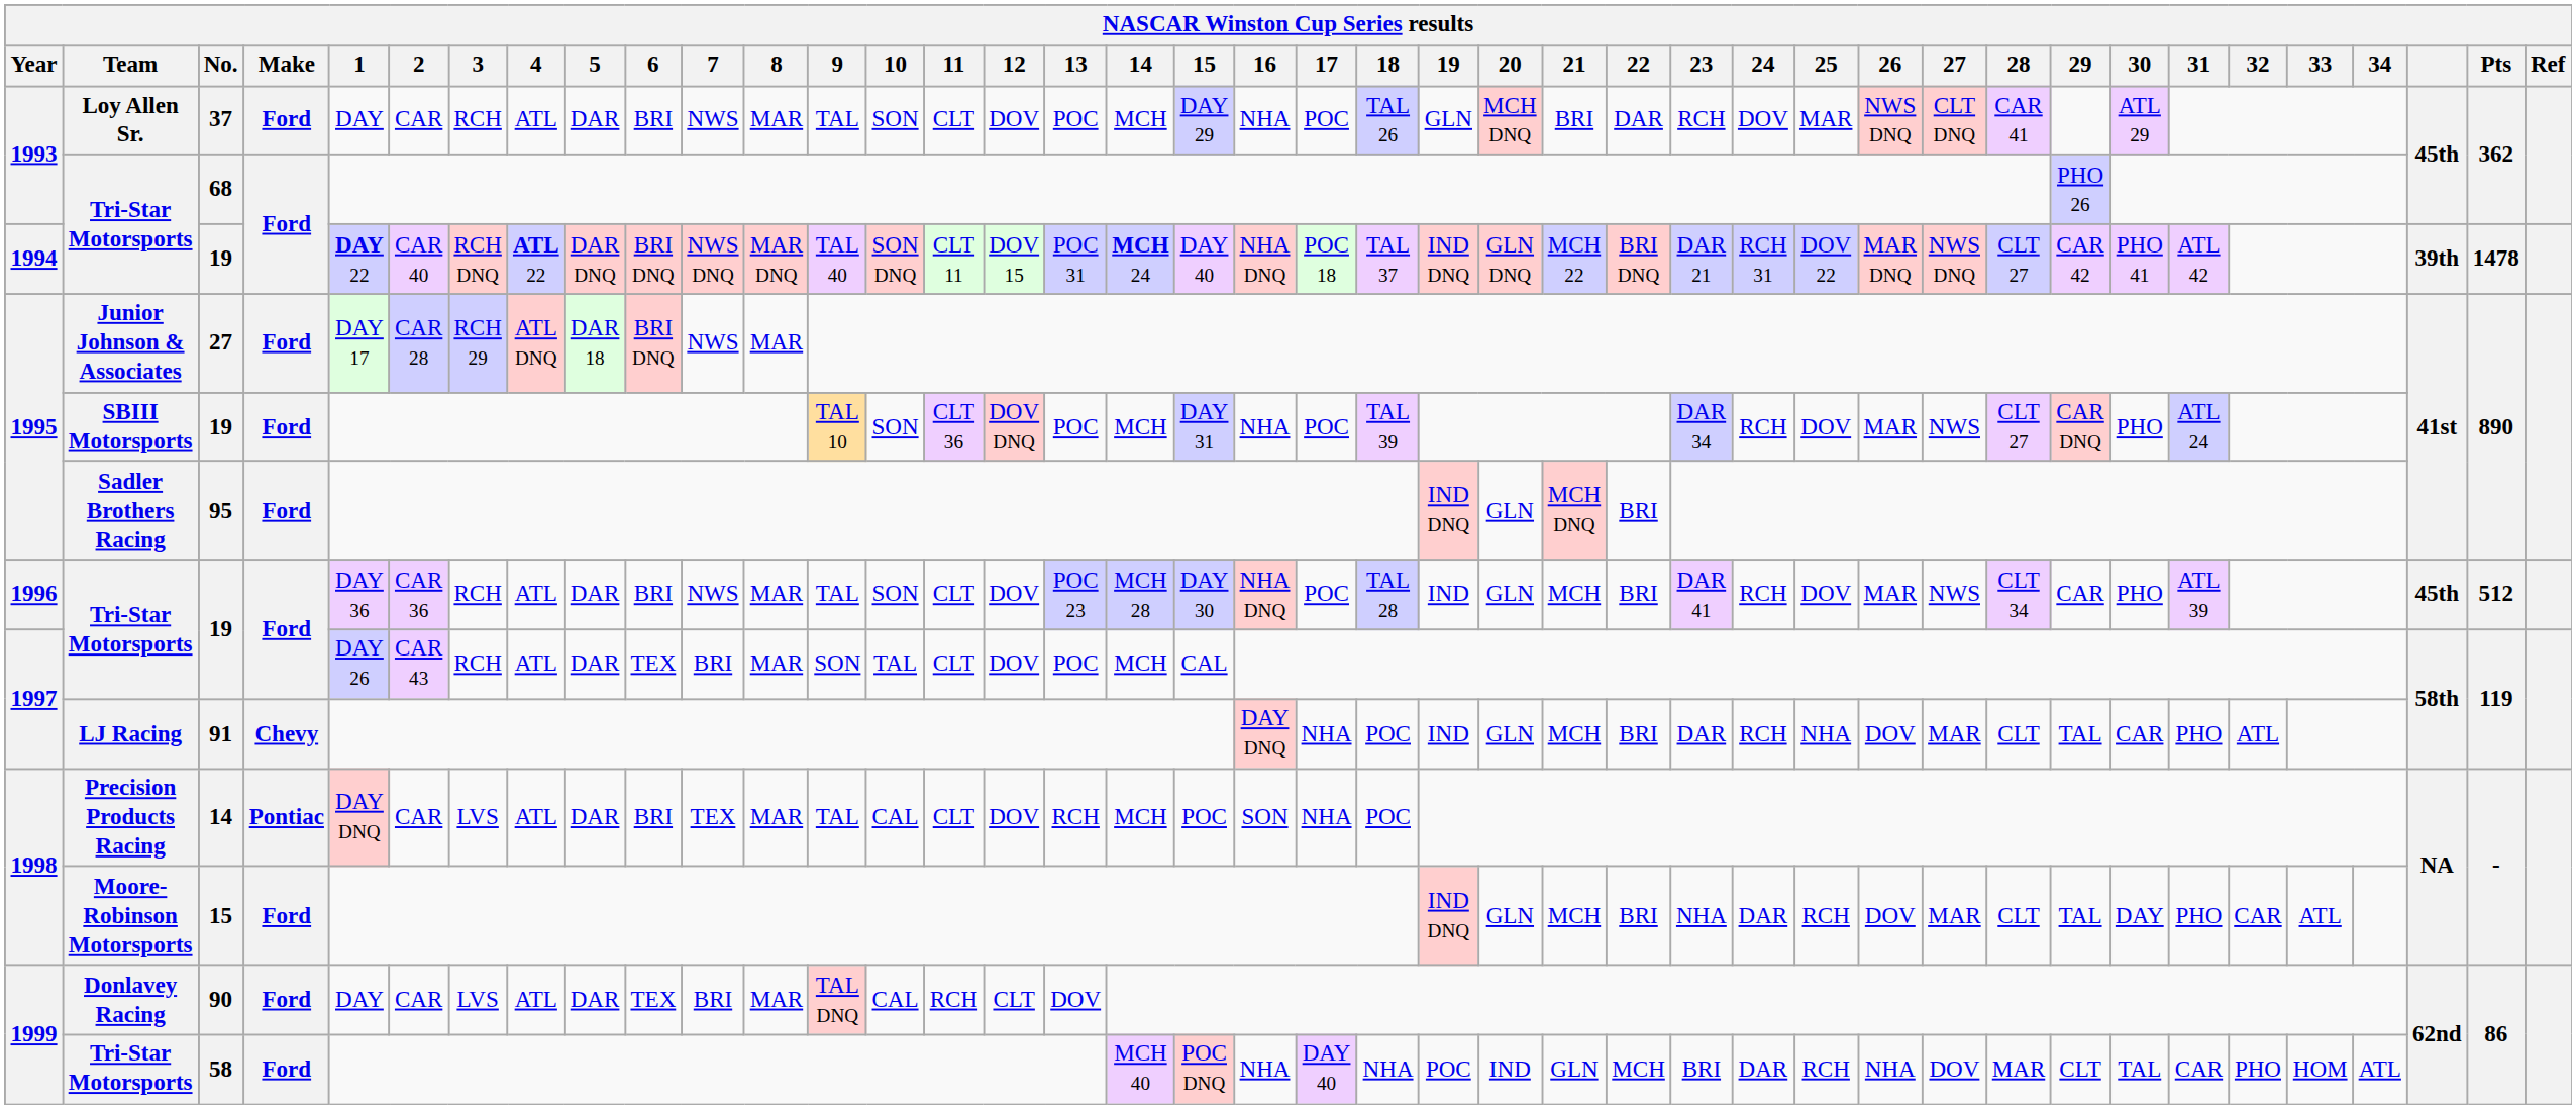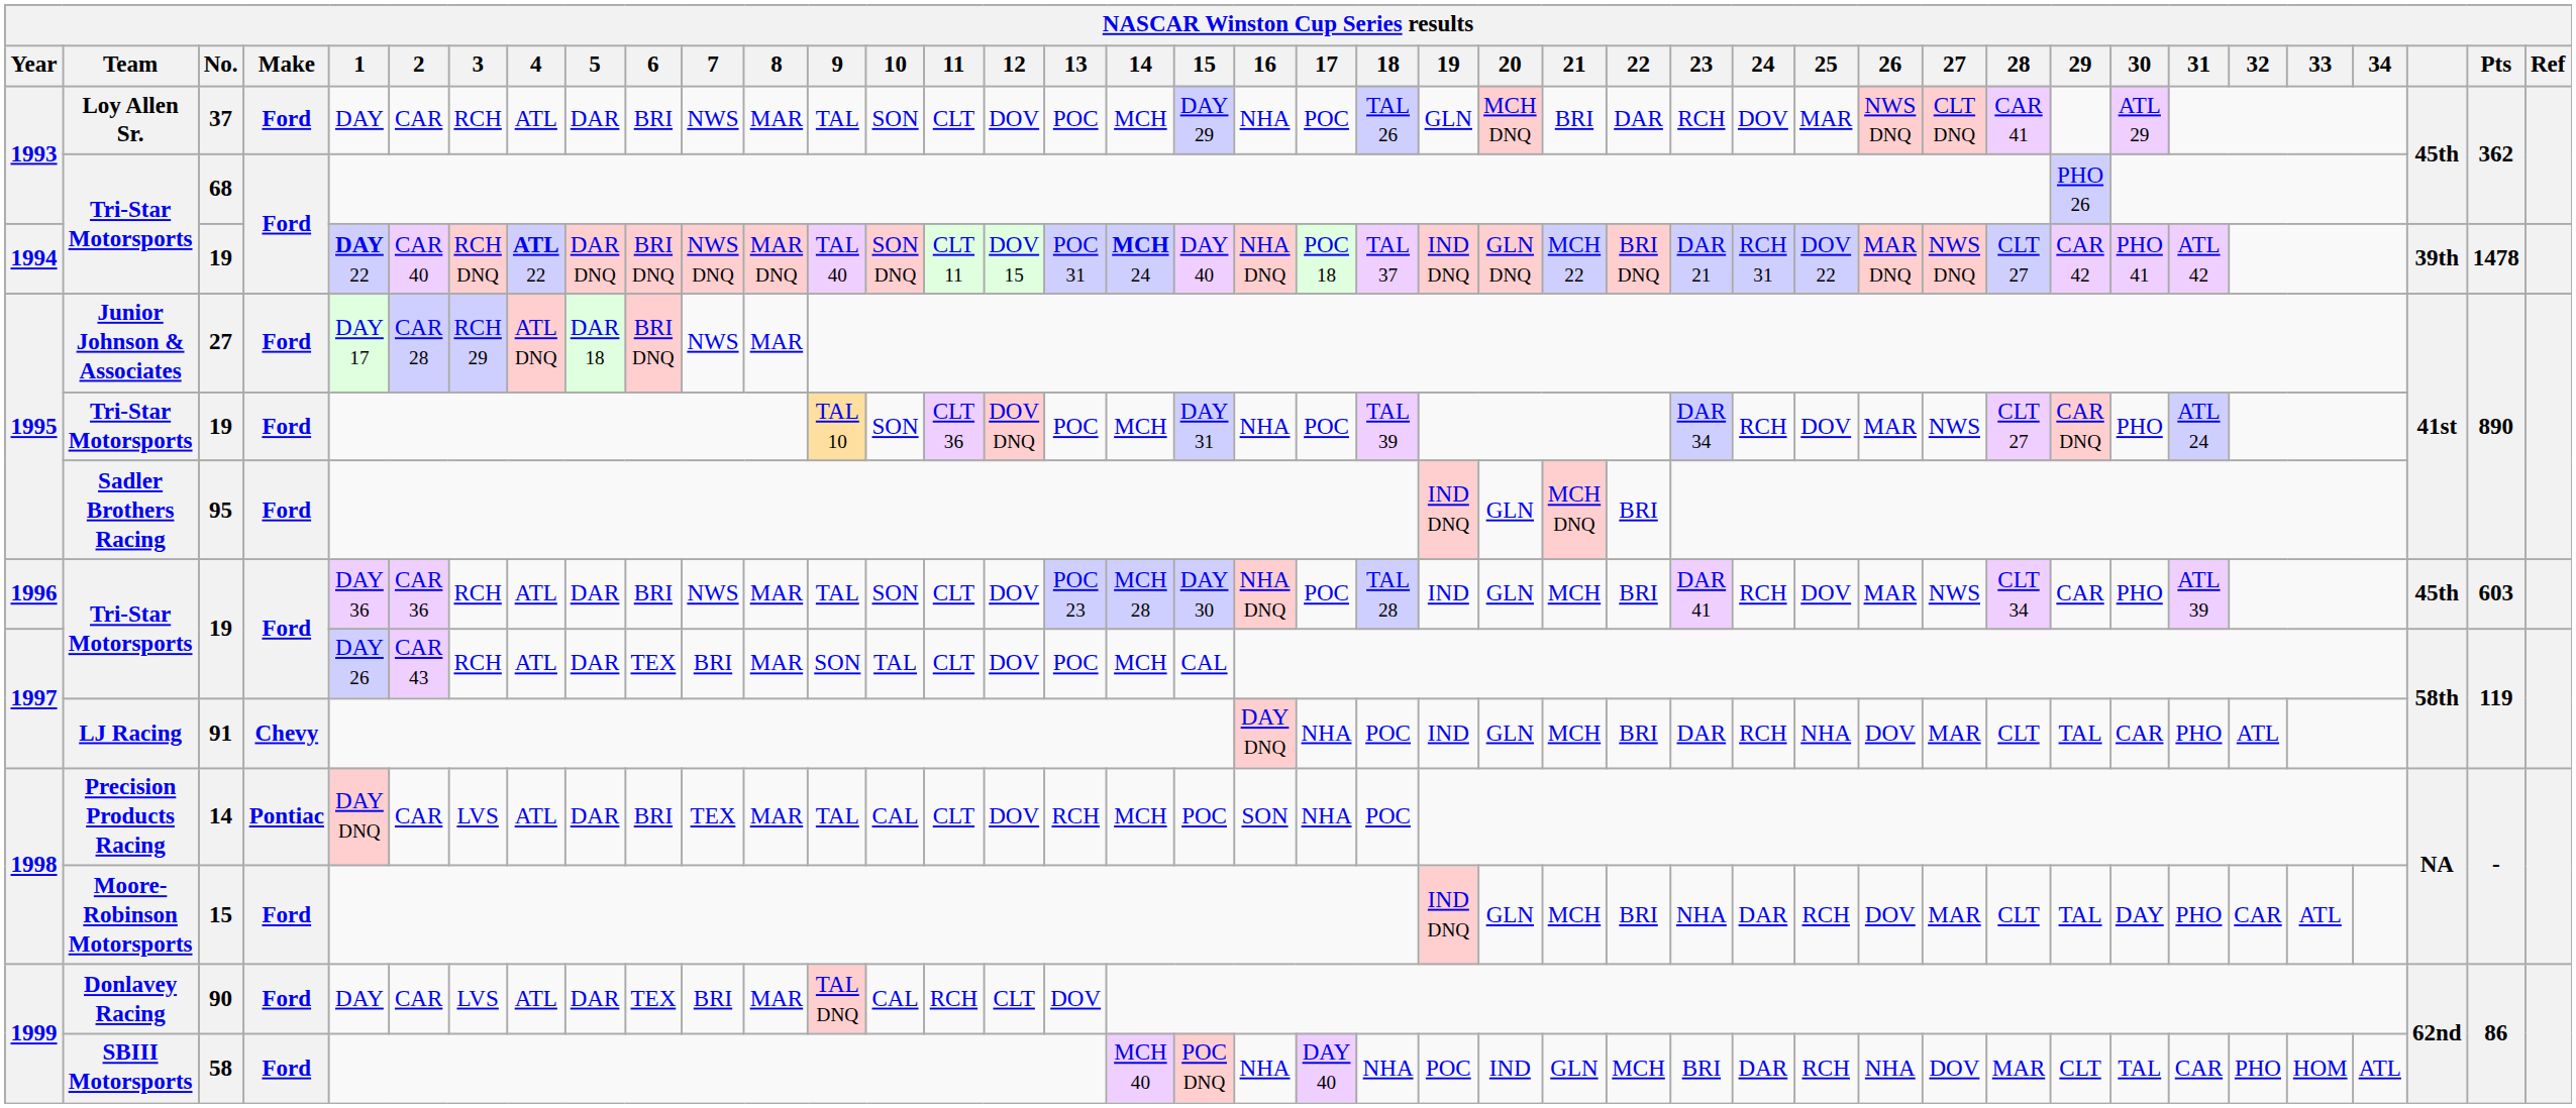 <table class="wikitable" style="text-align:center; font-size:75%">
 <tr>
 <th colspan=45><a href='#'>NASCAR Winston Cup Series</a> results</th>
 </tr>
 <tr>
 <th>Year</th>
 <th>Team</th>
 <th>No.</th>
 <th>Make</th>
 <th>1</th>
 <th>2</th>
 <th>3</th>
 <th>4</th>
 <th>5</th>
 <th>6</th>
 <th>7</th>
 <th>8</th>
 <th>9</th>
 <th>10</th>
 <th>11</th>
 <th>12</th>
 <th>13</th>
 <th>14</th>
 <th>15</th>
 <th>16</th>
 <th>17</th>
 <th>18</th>
 <th>19</th>
 <th>20</th>
 <th>21</th>
 <th>22</th>
 <th>23</th>
 <th>24</th>
 <th>25</th>
 <th>26</th>
 <th>27</th>
 <th>28</th>
 <th>29</th>
 <th>30</th>
 <th>31</th>
 <th>32</th>
 <th>33</th>
 <th>34</th>
 <th></th>
 <th>Pts</th>
 <th>Ref</th>
 </tr>
 <tr>
 <th rowspan=2><a href='#'>1993</a></th>
 <th>Loy Allen Sr.</th>
 <th>37</th>
 <th><a href='#'>Ford</a></th>
 <td><a href='#'>DAY</a></td>
 <td><a href='#'>CAR</a></td>
 <td><a href='#'>RCH</a></td>
 <td><a href='#'>ATL</a></td>
 <td><a href='#'>DAR</a></td>
 <td><a href='#'>BRI</a></td>
 <td><a href='#'>NWS</a></td>
 <td><a href='#'>MAR</a></td>
 <td><a href='#'>TAL</a></td>
 <td><a href='#'>SON</a></td>
 <td><a href='#'>CLT</a></td>
 <td><a href='#'>DOV</a></td>
 <td><a href='#'>POC</a></td>
 <td><a href='#'>MCH</a></td>
 <td bgcolor="CFCFFF"><a href='#'>DAY</a><br><small>29</small></td>
 <td><a href='#'>NHA</a></td>
 <td><a href='#'>POC</a></td>
 <td bgcolor="CFCFFF"><a href='#'>TAL</a><br><small>26</small></td>
 <td><a href='#'>GLN</a></td>
 <td bgcolor="FFCFCF"><a href='#'>MCH</a><br><small>DNQ</small></td>
 <td><a href='#'>BRI</a></td>
 <td><a href='#'>DAR</a></td>
 <td><a href='#'>RCH</a></td>
 <td><a href='#'>DOV</a></td>
 <td><a href='#'>MAR</a></td>
 <td bgcolor="FFCFCF"><a href='#'>NWS</a><br><small>DNQ</small></td>
 <td bgcolor="FFCFCF"><a href='#'>CLT</a><br><small>DNQ</small></td>
 <td bgcolor="EFCFFF"><a href='#'>CAR</a><br><small>41</small></td>
 <td></td>
 <td bgcolor="EFCFFF"><a href='#'>ATL</a><br><small>29</small></td>
 <td colspan=4></td>
 <th rowspan=2>45th</th>
 <th rowspan=2>362</th>
 <th rowspan=2></th>
 </tr>
 <tr>
 <th rowspan=2><a href='#'>Tri-Star Motorsports</a></th>
 <th>68</th>
 <th rowspan=2><a href='#'>Ford</a></th>
 <td colspan=28></td>
 <td bgcolor="CFCFFF"><a href='#'>PHO</a><br><small>26</small></td>
 <td colspan=5></td>
 </tr>
 <tr>
 <th><a href='#'>1994</a></th>
 <th>19</th>
 <td bgcolor="CFCFFF"><strong><a href='#'>DAY</a></strong><br><small>22</small></td>
 <td bgcolor="EFCFFF"><a href='#'>CAR</a><br><small>40</small></td>
 <td bgcolor="FFCFCF"><a href='#'>RCH</a><br><small>DNQ</small></td>
 <td bgcolor="CFCFFF"><strong><a href='#'>ATL</a></strong><br><small>22</small></td>
 <td bgcolor="FFCFCF"><a href='#'>DAR</a><br><small>DNQ</small></td>
 <td bgcolor="FFCFCF"><a href='#'>BRI</a><br><small>DNQ</small></td>
 <td bgcolor="FFCFCF"><a href='#'>NWS</a><br><small>DNQ</small></td>
 <td bgcolor="FFCFCF"><a href='#'>MAR</a><br><small>DNQ</small></td>
 <td bgcolor="EFCFFF"><a href='#'>TAL</a><br><small>40</small></td>
 <td bgcolor="FFCFCF"><a href='#'>SON</a><br><small>DNQ</small></td>
 <td bgcolor="DFFFDF"><a href='#'>CLT</a><br><small>11</small></td>
 <td bgcolor="DFFFDF"><a href='#'>DOV</a><br><small>15</small></td>
 <td bgcolor="CFCFFF"><a href='#'>POC</a><br><small>31</small></td>
 <td bgcolor="CFCFFF"><strong><a href='#'>MCH</a></strong><br><small>24</small></td>
 <td bgcolor="EFCFFF"><a href='#'>DAY</a><br><small>40</small></td>
 <td bgcolor="FFCFCF"><a href='#'>NHA</a><br><small>DNQ</small></td>
 <td bgcolor="DFFFDF"><a href='#'>POC</a><br><small>18</small></td>
 <td bgcolor="EFCFFF"><a href='#'>TAL</a><br><small>37</small></td>
 <td bgcolor="FFCFCF"><a href='#'>IND</a><br><small>DNQ</small></td>
 <td bgcolor="FFCFCF"><a href='#'>GLN</a><br><small>DNQ</small></td>
 <td bgcolor="CFCFFF"><a href='#'>MCH</a><br><small>22</small></td>
 <td bgcolor="FFCFCF"><a href='#'>BRI</a><br><small>DNQ</small></td>
 <td bgcolor="CFCFFF"><a href='#'>DAR</a><br><small>21</small></td>
 <td bgcolor="CFCFFF"><a href='#'>RCH</a><br><small>31</small></td>
 <td bgcolor="CFCFFF"><a href='#'>DOV</a><br><small>22</small></td>
 <td bgcolor="FFCFCF"><a href='#'>MAR</a><br><small>DNQ</small></td>
 <td bgcolor="FFCFCF"><a href='#'>NWS</a><br><small>DNQ</small></td>
 <td bgcolor="CFCFFF"><a href='#'>CLT</a><br><small>27</small></td>
 <td bgcolor="EFCFFF"><a href='#'>CAR</a><br><small>42</small></td>
 <td bgcolor="EFCFFF"><a href='#'>PHO</a><br><small>41</small></td>
 <td bgcolor="EFCFFF"><a href='#'>ATL</a><br><small>42</small></td>
 <td colspan=3></td>
 <th>39th</th>
 <th>1478</th>
 <th></th>
 </tr>
 <tr>
 <th rowspan=3><a href='#'>1995</a></th>
 <th><a href='#'>Junior Johnson & Associates</a></th>
 <th>27</th>
 <th><a href='#'>Ford</a></th>
 <td bgcolor="DFFFDF"><a href='#'>DAY</a><br><small>17</small></td>
 <td bgcolor="CFCFFF"><a href='#'>CAR</a><br><small>28</small></td>
 <td bgcolor="CFCFFF"><a href='#'>RCH</a><br><small>29</small></td>
 <td bgcolor="FFCFCF"><a href='#'>ATL</a><br><small>DNQ</small></td>
 <td bgcolor="DFFFDF"><a href='#'>DAR</a><br><small>18</small></td>
 <td bgcolor="FFCFCF"><a href='#'>BRI</a><br><small>DNQ</small></td>
 <td><a href='#'>NWS</a></td>
 <td><a href='#'>MAR</a></td>
 <td colspan=26></td>
 <th rowspan=3>41st</th>
 <th rowspan=3>890</th>
 <th rowspan=3></th>
 </tr>
 <tr>
-<th><a href='#'>SBIII Motorsports</a></th>
+<th><a href='#'>Tri-Star Motorsports</a></th>
 <th>19</th>
 <th><a href='#'>Ford</a></th>
 <td colspan=8></td>
 <td bgcolor="FFDF9F"><a href='#'>TAL</a><br><small>10</small></td>
 <td><a href='#'>SON</a></td>
 <td bgcolor="EFCFFF"><a href='#'>CLT</a><br><small>36</small></td>
 <td bgcolor="FFCFCF"><a href='#'>DOV</a><br><small>DNQ</small></td>
 <td><a href='#'>POC</a></td>
 <td><a href='#'>MCH</a></td>
 <td bgcolor="CFCFFF"><a href='#'>DAY</a><br><small>31</small></td>
 <td><a href='#'>NHA</a></td>
 <td><a href='#'>POC</a></td>
 <td bgcolor="EFCFFF"><a href='#'>TAL</a><br><small>39</small></td>
 <td colspan=4></td>
 <td bgcolor="CFCFFF"><a href='#'>DAR</a><br><small>34</small></td>
 <td><a href='#'>RCH</a></td>
 <td><a href='#'>DOV</a></td>
 <td><a href='#'>MAR</a></td>
 <td><a href='#'>NWS</a></td>
 <td bgcolor="EFCFFF"><a href='#'>CLT</a><br><small>27</small></td>
 <td bgcolor="FFCFCF"><a href='#'>CAR</a><br><small>DNQ</small></td>
 <td><a href='#'>PHO</a></td>
 <td bgcolor="CFCFFF"><a href='#'>ATL</a><br><small>24</small></td>
 <td colspan=3></td>
 </tr>
 <tr>
 <th><a href='#'>Sadler Brothers Racing</a></th>
 <th>95</th>
 <th><a href='#'>Ford</a></th>
 <td colspan=18></td>
 <td bgcolor="FFCFCF"><a href='#'>IND</a><br><small>DNQ</small></td>
 <td><a href='#'>GLN</a></td>
 <td bgcolor="FFCFCF"><a href='#'>MCH</a><br><small>DNQ</small></td>
 <td><a href='#'>BRI</a></td>
 <td colspan=12></td>
 </tr>
 <tr>
 <th><a href='#'>1996</a></th>
 <th rowspan=2><a href='#'>Tri-Star Motorsports</a></th>
 <th rowspan=2>19</th>
 <th rowspan=2><a href='#'>Ford</a></th>
 <td bgcolor="EFCFFF"><a href='#'>DAY</a><br><small>36</small></td>
 <td bgcolor="EFCFFF"><a href='#'>CAR</a><br><small>36</small></td>
 <td><a href='#'>RCH</a></td>
 <td><a href='#'>ATL</a></td>
 <td><a href='#'>DAR</a></td>
 <td><a href='#'>BRI</a></td>
 <td><a href='#'>NWS</a></td>
 <td><a href='#'>MAR</a></td>
 <td><a href='#'>TAL</a></td>
 <td><a href='#'>SON</a></td>
 <td><a href='#'>CLT</a></td>
 <td><a href='#'>DOV</a></td>
 <td bgcolor="CFCFFF"><a href='#'>POC</a><br><small>23</small></td>
 <td bgcolor="CFCFFF"><a href='#'>MCH</a><br><small>28</small></td>
 <td bgcolor="CFCFFF"><a href='#'>DAY</a><br><small>30</small></td>
 <td bgcolor="FFCFCF"><a href='#'>NHA</a><br><small>DNQ</small></td>
 <td><a href='#'>POC</a></td>
 <td bgcolor="CFCFFF"><a href='#'>TAL</a><br><small>28</small></td>
 <td><a href='#'>IND</a></td>
 <td><a href='#'>GLN</a></td>
 <td><a href='#'>MCH</a></td>
 <td><a href='#'>BRI</a></td>
 <td bgcolor="EFCFFF"><a href='#'>DAR</a><br><small>41</small></td>
 <td><a href='#'>RCH</a></td>
 <td><a href='#'>DOV</a></td>
 <td><a href='#'>MAR</a></td>
 <td><a href='#'>NWS</a></td>
 <td bgcolor="EFCFFF"><a href='#'>CLT</a><br><small>34</small></td>
 <td><a href='#'>CAR</a></td>
 <td><a href='#'>PHO</a></td>
 <td bgcolor="EFCFFF"><a href='#'>ATL</a><br><small>39</small></td>
 <td colspan=3></td>
 <th>45th</th>
-<th>512</th>
+<th>603</th>
 <th></th>
 </tr>
 <tr>
 <th rowspan=2><a href='#'>1997</a></th>
 <td bgcolor="CFCFFF"><a href='#'>DAY</a><br><small>26</small></td>
 <td bgcolor="EFCFFF"><a href='#'>CAR</a><br><small>43</small></td>
 <td><a href='#'>RCH</a></td>
 <td><a href='#'>ATL</a></td>
 <td><a href='#'>DAR</a></td>
 <td><a href='#'>TEX</a></td>
 <td><a href='#'>BRI</a></td>
 <td><a href='#'>MAR</a></td>
 <td><a href='#'>SON</a></td>
 <td><a href='#'>TAL</a></td>
 <td><a href='#'>CLT</a></td>
 <td><a href='#'>DOV</a></td>
 <td><a href='#'>POC</a></td>
 <td><a href='#'>MCH</a></td>
 <td><a href='#'>CAL</a></td>
 <td colspan=19></td>
 <th rowspan=2>58th</th>
 <th rowspan=2>119</th>
 <th rowspan=2></th>
 </tr>
 <tr>
 <th><a href='#'>LJ Racing</a></th>
 <th>91</th>
 <th><a href='#'>Chevy</a></th>
 <td colspan=15></td>
 <td bgcolor="FFCFCF"><a href='#'>DAY</a><br><small>DNQ</small></td>
 <td><a href='#'>NHA</a></td>
 <td><a href='#'>POC</a></td>
 <td><a href='#'>IND</a></td>
 <td><a href='#'>GLN</a></td>
 <td><a href='#'>MCH</a></td>
 <td><a href='#'>BRI</a></td>
 <td><a href='#'>DAR</a></td>
 <td><a href='#'>RCH</a></td>
 <td><a href='#'>NHA</a></td>
 <td><a href='#'>DOV</a></td>
 <td><a href='#'>MAR</a></td>
 <td><a href='#'>CLT</a></td>
 <td><a href='#'>TAL</a></td>
 <td><a href='#'>CAR</a></td>
 <td><a href='#'>PHO</a></td>
 <td><a href='#'>ATL</a></td>
 <td colspan=2></td>
 </tr>
 <tr>
 <th rowspan=2><a href='#'>1998</a></th>
 <th><a href='#'>Precision Products Racing</a></th>
 <th>14</th>
 <th><a href='#'>Pontiac</a></th>
 <td bgcolor="FFCFCF"><a href='#'>DAY</a><br><small>DNQ</small></td>
 <td><a href='#'>CAR</a></td>
 <td><a href='#'>LVS</a></td>
 <td><a href='#'>ATL</a></td>
 <td><a href='#'>DAR</a></td>
 <td><a href='#'>BRI</a></td>
 <td><a href='#'>TEX</a></td>
 <td><a href='#'>MAR</a></td>
 <td><a href='#'>TAL</a></td>
 <td><a href='#'>CAL</a></td>
 <td><a href='#'>CLT</a></td>
 <td><a href='#'>DOV</a></td>
 <td><a href='#'>RCH</a></td>
 <td><a href='#'>MCH</a></td>
 <td><a href='#'>POC</a></td>
 <td><a href='#'>SON</a></td>
 <td><a href='#'>NHA</a></td>
 <td><a href='#'>POC</a></td>
 <td colspan=16></td>
 <th rowspan=2>NA</th>
 <th rowspan=2>-</th>
 <th rowspan=2></th>
 </tr>
 <tr>
 <th><a href='#'>Moore-Robinson Motorsports</a></th>
 <th>15</th>
 <th><a href='#'>Ford</a></th>
 <td colspan=18></td>
 <td bgcolor="FFCFCF"><a href='#'>IND</a><br><small>DNQ</small></td>
 <td><a href='#'>GLN</a></td>
 <td><a href='#'>MCH</a></td>
 <td><a href='#'>BRI</a></td>
 <td><a href='#'>NHA</a></td>
 <td><a href='#'>DAR</a></td>
 <td><a href='#'>RCH</a></td>
 <td><a href='#'>DOV</a></td>
 <td><a href='#'>MAR</a></td>
 <td><a href='#'>CLT</a></td>
 <td><a href='#'>TAL</a></td>
 <td><a href='#'>DAY</a></td>
 <td><a href='#'>PHO</a></td>
 <td><a href='#'>CAR</a></td>
 <td><a href='#'>ATL</a></td>
 <td></td>
 </tr>
 <tr>
 <th rowspan=2><a href='#'>1999</a></th>
 <th><a href='#'>Donlavey Racing</a></th>
 <th>90</th>
 <th><a href='#'>Ford</a></th>
 <td><a href='#'>DAY</a></td>
 <td><a href='#'>CAR</a></td>
 <td><a href='#'>LVS</a></td>
 <td><a href='#'>ATL</a></td>
 <td><a href='#'>DAR</a></td>
 <td><a href='#'>TEX</a></td>
 <td><a href='#'>BRI</a></td>
 <td><a href='#'>MAR</a></td>
 <td bgcolor="FFCFCF"><a href='#'>TAL</a><br><small>DNQ</small></td>
 <td><a href='#'>CAL</a></td>
 <td><a href='#'>RCH</a></td>
 <td><a href='#'>CLT</a></td>
 <td><a href='#'>DOV</a></td>
 <td colspan=21></td>
 <th rowspan=2>62nd</th>
 <th rowspan=2>86</th>
 <th rowspan=2></th>
 </tr>
 <tr>
-<th><a href='#'>Tri-Star Motorsports</a></th>
+<th><a href='#'>SBIII Motorsports</a></th>
 <th>58</th>
 <th><a href='#'>Ford</a></th>
 <td colspan=13></td>
 <td bgcolor="EFCFFF"><a href='#'>MCH</a><br><small>40</small></td>
 <td bgcolor="FFCFCF"><a href='#'>POC</a><br><small>DNQ</small></td>
 <td><a href='#'>NHA</a></td>
 <td bgcolor="EFCFFF"><a href='#'>DAY</a><br><small>40</small></td>
 <td><a href='#'>NHA</a></td>
 <td><a href='#'>POC</a></td>
 <td><a href='#'>IND</a></td>
 <td><a href='#'>GLN</a></td>
 <td><a href='#'>MCH</a></td>
 <td><a href='#'>BRI</a></td>
 <td><a href='#'>DAR</a></td>
 <td><a href='#'>RCH</a></td>
 <td><a href='#'>NHA</a></td>
 <td><a href='#'>DOV</a></td>
 <td><a href='#'>MAR</a></td>
 <td><a href='#'>CLT</a></td>
 <td><a href='#'>TAL</a></td>
 <td><a href='#'>CAR</a></td>
 <td><a href='#'>PHO</a></td>
 <td><a href='#'>HOM</a></td>
 <td><a href='#'>ATL</a></td>
 </tr>
 </table>
